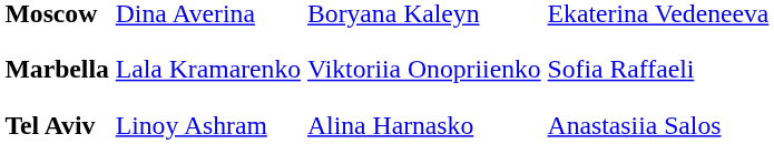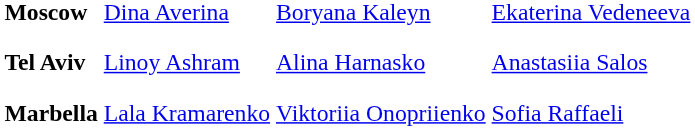 <table>
 <tr>
 <th scope=row style="text-align:left">Moscow</th>
 <td style="height:30px;"> <a href='#'>Dina Averina</a></td>
 <td style="height:30px;"> <a href='#'>Boryana Kaleyn</a></td>
 <td style="height:30px;"> <a href='#'>Ekaterina Vedeneeva</a></td>
 </tr>
 <tr>
+<th scope=row style="text-align:left">Tel Aviv</th>
+<td style="height:30px;"> <a href='#'>Linoy Ashram</a></td>
+<td style="height:30px;"> <a href='#'>Alina Harnasko</a></td>
+<td style="height:30px;"> <a href='#'>Anastasiia Salos</a></td>
+</tr>
+<tr>
 <th scope=row style="text-align:left">Marbella</th>
 <td style="height:30px;"> <a href='#'>Lala Kramarenko</a></td>
 <td style="height:30px;"> <a href='#'>Viktoriia Onopriienko</a></td>
 <td style="height:30px;"> <a href='#'>Sofia Raffaeli</a></td>
 </tr>
 <tr>
-<th scope=row style="text-align:left">Tel Aviv</th>
-<td style="height:30px;"> <a href='#'>Linoy Ashram</a></td>
-<td style="height:30px;"> <a href='#'>Alina Harnasko</a></td>
-<td style="height:30px;"> <a href='#'>Anastasiia Salos</a></td>
-</tr>
-<tr>
 </tr>
 </table>
